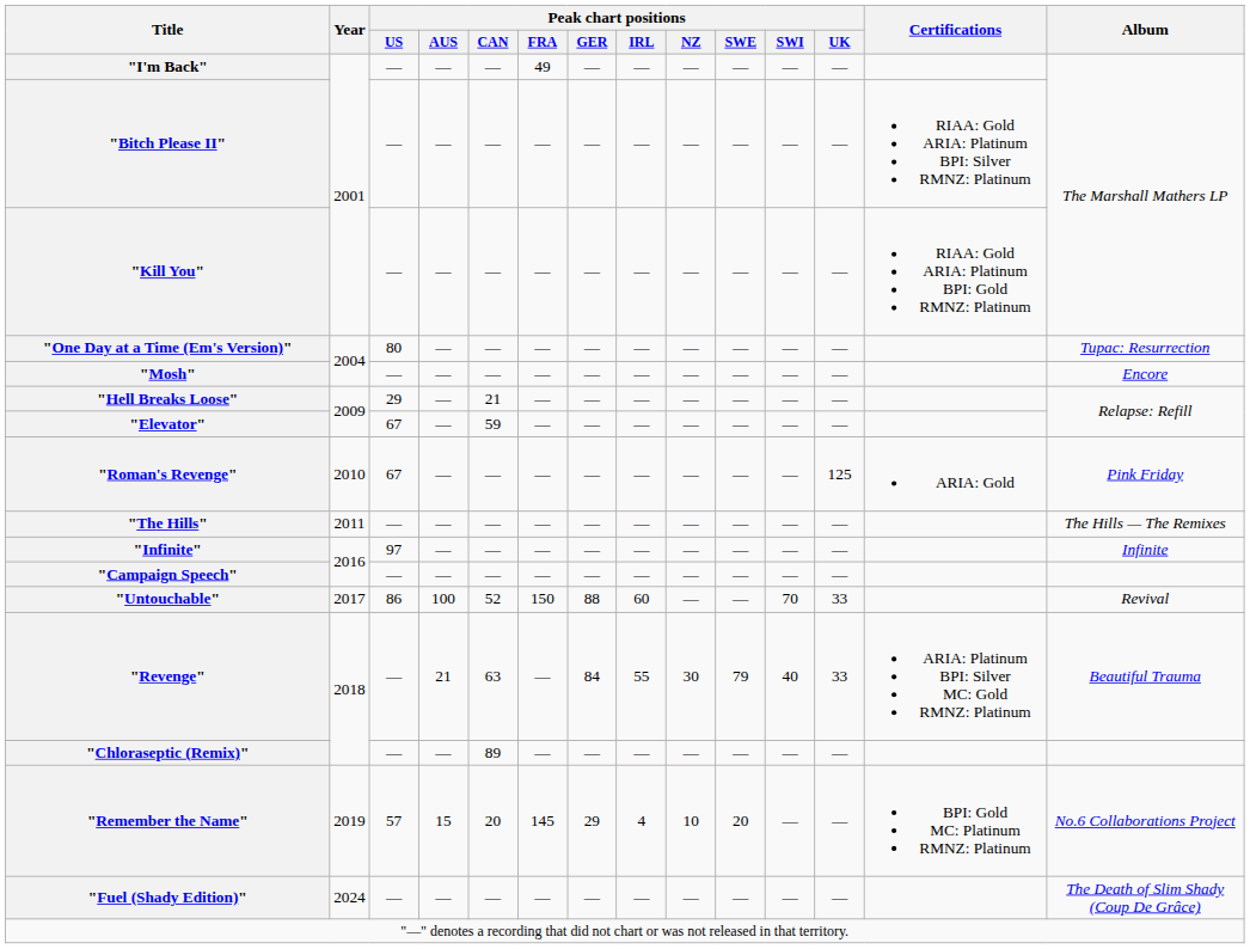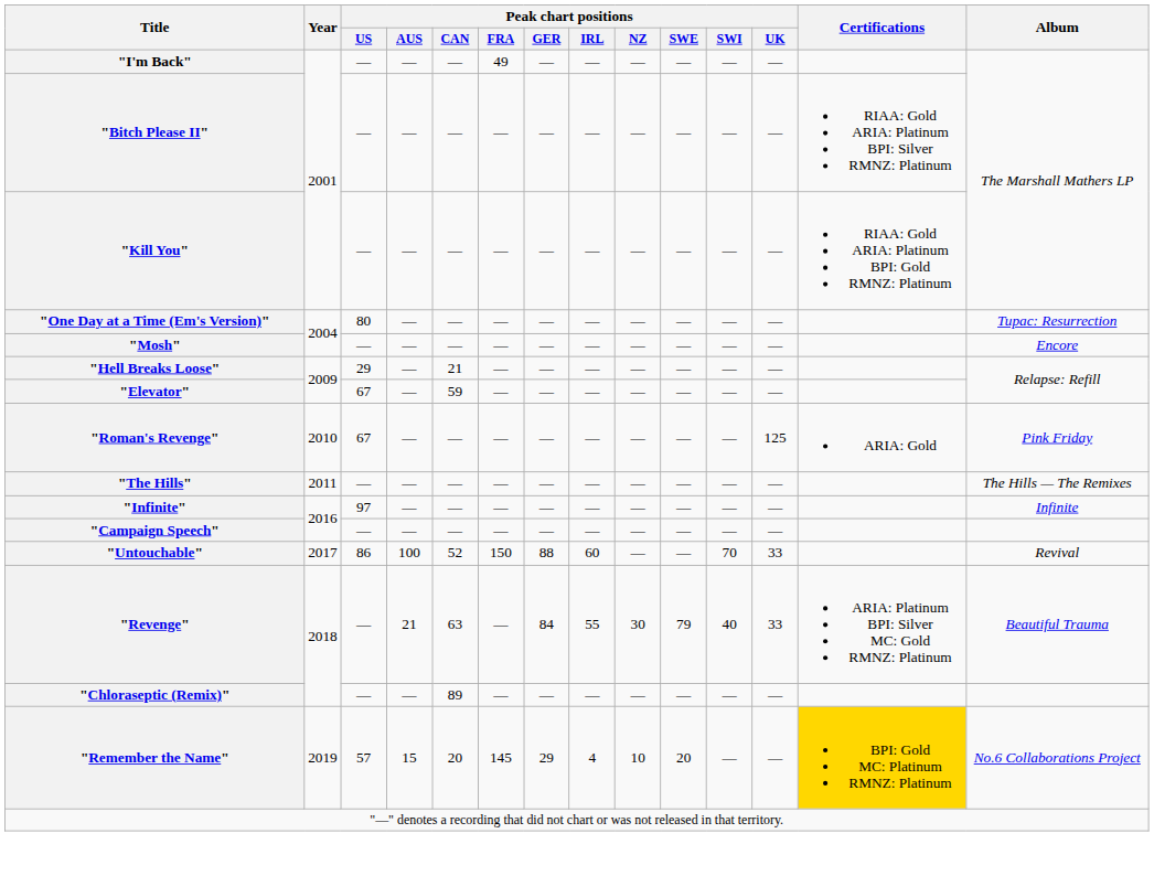 <table class="wikitable plainrowheaders" style="text-align:center;">
 <tr>
 <th scope="col" rowspan="2" style="width:20em;">Title</th>
 <th scope="col" rowspan="2" style="width:2em;">Year</th>
 <th scope="col" colspan="10">Peak chart positions</th>
 <th scope="col" rowspan="2" style="width:11em;"><a href='#'>Certifications</a></th>
 <th scope="col" rowspan="2" style="width:12em;">Album</th>
 </tr>
 <tr>
 <th style="width:3em; font-size:90%"><a href='#'>US</a><br></th>
 <th style="width:3em; font-size:90%"><a href='#'>AUS</a><br></th>
 <th style="width:3em; font-size:90%"><a href='#'>CAN</a><br></th>
 <th scope="col" style="width:3em;font-size:90%;"><a href='#'>FRA</a><br></th>
 <th style="width:3em; font-size:90%"><a href='#'>GER</a><br></th>
 <th style="width:3em; font-size:90%"><a href='#'>IRL</a><br></th>
 <th style="width:3em; font-size:90%"><a href='#'>NZ</a><br></th>
 <th style="width:3em; font-size:90%"><a href='#'>SWE</a><br></th>
 <th style="width:3em; font-size:90%"><a href='#'>SWI</a><br></th>
 <th style="width:3em; font-size:90%"><a href='#'>UK</a><br></th>
 </tr>
 <tr>
 <th scope="row">"I'm Back"</th>
 <td rowspan="3">2001</td>
 <td>—</td>
 <td>—</td>
 <td>—</td>
 <td>49</td>
 <td>—</td>
 <td>—</td>
 <td>—</td>
 <td>—</td>
 <td>—</td>
 <td>—</td>
 <td></td>
 <td rowspan="3"><em>The Marshall Mathers LP</em></td>
 </tr>
 <tr>
 <th scope="row">"<a href='#'>Bitch Please II</a>"<br></th>
 <td>—</td>
 <td>—</td>
 <td>—</td>
 <td>—</td>
 <td>—</td>
 <td>—</td>
 <td>—</td>
 <td>—</td>
 <td>—</td>
 <td>—</td>
 <td><br><ul><li>RIAA: Gold</li><li>ARIA: Platinum</li><li>BPI: Silver</li><li>RMNZ: Platinum</li></ul></td>
 </tr>
 <tr>
 <th scope="row">"<a href='#'>Kill You</a>"</th>
 <td>—</td>
 <td>—</td>
 <td>—</td>
 <td>—</td>
 <td>—</td>
 <td>—</td>
 <td>—</td>
 <td>—</td>
 <td>—</td>
 <td>—</td>
 <td><br><ul><li>RIAA: Gold</li><li>ARIA: Platinum</li><li>BPI: Gold</li><li>RMNZ: Platinum</li></ul></td>
 </tr>
 <tr>
 <th scope="row">"<a href='#'>One Day at a Time (Em's Version)</a>"<br></th>
 <td rowspan="2">2004</td>
 <td>80</td>
 <td>—</td>
 <td>—</td>
 <td>—</td>
 <td>—</td>
 <td>—</td>
 <td>—</td>
 <td>—</td>
 <td>—</td>
 <td>—</td>
 <td></td>
 <td><a href='#'><em>Tupac: Resurrection</em></a></td>
 </tr>
 <tr>
 <th scope="row">"<a href='#'>Mosh</a>"</th>
 <td>—</td>
 <td>—</td>
 <td>—</td>
 <td>—</td>
 <td>—</td>
 <td>—</td>
 <td>—</td>
 <td>—</td>
 <td>—</td>
 <td>—</td>
 <td></td>
 <td><a href='#'><em>Encore</em></a></td>
 </tr>
 <tr>
 <th scope="row">"<a href='#'>Hell Breaks Loose</a>"<br></th>
 <td rowspan="2">2009</td>
 <td>29</td>
 <td>—</td>
 <td>21</td>
 <td>—</td>
 <td>—</td>
 <td>—</td>
 <td>—</td>
 <td>—</td>
 <td>—</td>
 <td>—</td>
 <td></td>
 <td rowspan="2"><em>Relapse: Refill</em></td>
 </tr>
 <tr>
 <th scope="row">"<a href='#'>Elevator</a>"</th>
 <td>67</td>
 <td>—</td>
 <td>59</td>
 <td>—</td>
 <td>—</td>
 <td>—</td>
 <td>—</td>
 <td>—</td>
 <td>—</td>
 <td>—</td>
 <td></td>
 </tr>
 <tr>
 <th scope="row">"<a href='#'>Roman's Revenge</a>"<br></th>
 <td>2010</td>
 <td>67</td>
 <td>—</td>
 <td>—</td>
 <td>—</td>
 <td>—</td>
 <td>—</td>
 <td>—</td>
 <td>—</td>
 <td>—</td>
 <td>125</td>
 <td><br><ul><li>ARIA: Gold</li></ul></td>
 <td><em><a href='#'>Pink Friday</a></em></td>
 </tr>
 <tr>
 <th scope="row">"<a href='#'>The Hills</a>" <br></th>
 <td>2011</td>
 <td>—</td>
 <td>—</td>
 <td>—</td>
 <td>—</td>
 <td>—</td>
 <td>—</td>
 <td>—</td>
 <td>—</td>
 <td>—</td>
 <td>—</td>
 <td></td>
 <td><em>The Hills — The Remixes</em></td>
 </tr>
 <tr>
 <th scope="row">"<a href='#'>Infinite</a>" </th>
 <td rowspan="2">2016</td>
 <td>97</td>
 <td>—</td>
 <td>—</td>
 <td>—</td>
 <td>—</td>
 <td>—</td>
 <td>—</td>
 <td>—</td>
 <td>—</td>
 <td>—</td>
 <td></td>
 <td><em><a href='#'>Infinite</a></em></td>
 </tr>
 <tr>
 <th scope="row">"<a href='#'>Campaign Speech</a>"</th>
 <td>—</td>
 <td>—</td>
 <td>—</td>
 <td>—</td>
 <td>—</td>
 <td>—</td>
 <td>—</td>
 <td>—</td>
 <td>—</td>
 <td>—</td>
 <td></td>
 <td></td>
 </tr>
 <tr>
 <th scope="row">"<a href='#'>Untouchable</a>"</th>
 <td>2017</td>
 <td>86</td>
 <td>100</td>
 <td>52</td>
 <td>150</td>
 <td>88</td>
 <td>60</td>
 <td>—</td>
 <td>—</td>
 <td>70</td>
 <td>33</td>
 <td></td>
 <td><em>Revival</em></td>
 </tr>
 <tr>
 <th scope="row">"<a href='#'>Revenge</a>"<br></th>
 <td rowspan="2">2018</td>
 <td>—</td>
 <td>21</td>
 <td>63</td>
 <td>—</td>
 <td>84</td>
 <td>55</td>
 <td>30</td>
 <td>79</td>
 <td>40</td>
 <td>33</td>
 <td><br><ul><li>ARIA: Platinum</li><li>BPI: Silver</li><li>MC: Gold</li><li>RMNZ: Platinum</li></ul></td>
 <td><em><a href='#'>Beautiful Trauma</a></em></td>
 </tr>
 <tr>
 <th scope="row">"<a href='#'>Chloraseptic (Remix)</a>"<br></th>
 <td>—</td>
 <td>—</td>
 <td>89</td>
 <td>—</td>
 <td>—</td>
 <td>—</td>
 <td>—</td>
 <td>—</td>
 <td>—</td>
 <td>—</td>
 <td></td>
 <td></td>
 </tr>
 <tr>
 <th scope="row">"<a href='#'>Remember the Name</a>"<br></th>
 <td>2019</td>
 <td>57</td>
 <td>15</td>
 <td>20</td>
 <td>145</td>
 <td>29</td>
 <td>4</td>
 <td>10</td>
 <td>20</td>
 <td>—</td>
 <td>—</td>
-<td><br><ul><li>BPI: Gold</li><li>MC: Platinum</li><li>RMNZ: Platinum</li></ul></td>
+<td style="background: gold;"><br><ul><li>BPI: Gold</li><li>MC: Platinum</li><li>RMNZ: Platinum</li></ul></td>
 <td><em><a href='#'>No.6 Collaborations Project</a></em></td>
-</tr>
-<tr>
-<th scope="row">"<a href='#'>Fuel (Shady Edition)</a>"<br></th>
-<td>2024</td>
-<td>—</td>
-<td>—</td>
-<td>—</td>
-<td>—</td>
-<td>—</td>
-<td>—</td>
-<td>—</td>
-<td>—</td>
-<td>—</td>
-<td>—</td>
-<td></td>
-<td><em><a href='#'>The Death of Slim Shady (Coup De Grâce)</a></em></td>
 </tr>
 <tr>
 <td colspan="14" style="font-size:90%">"—" denotes a recording that did not chart or was not released in that territory.</td>
 </tr>
 </table>
